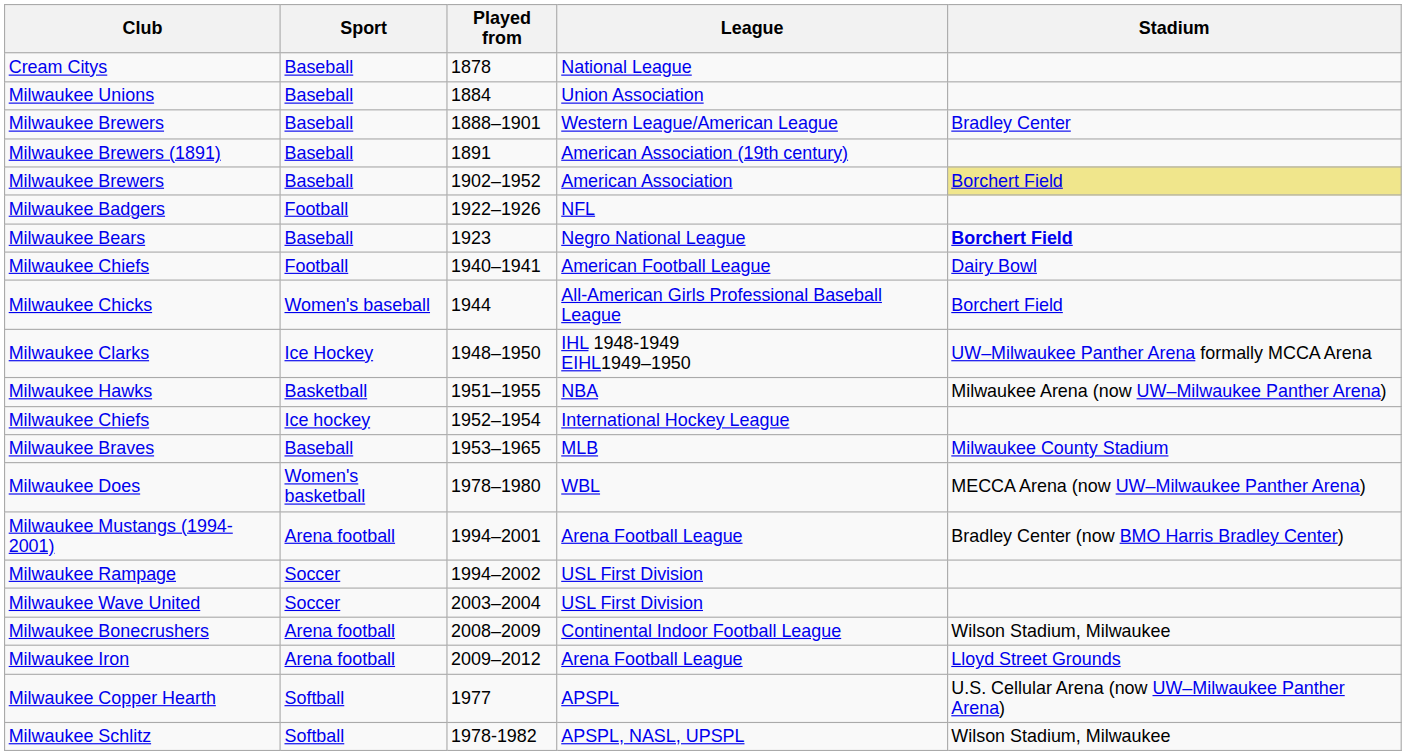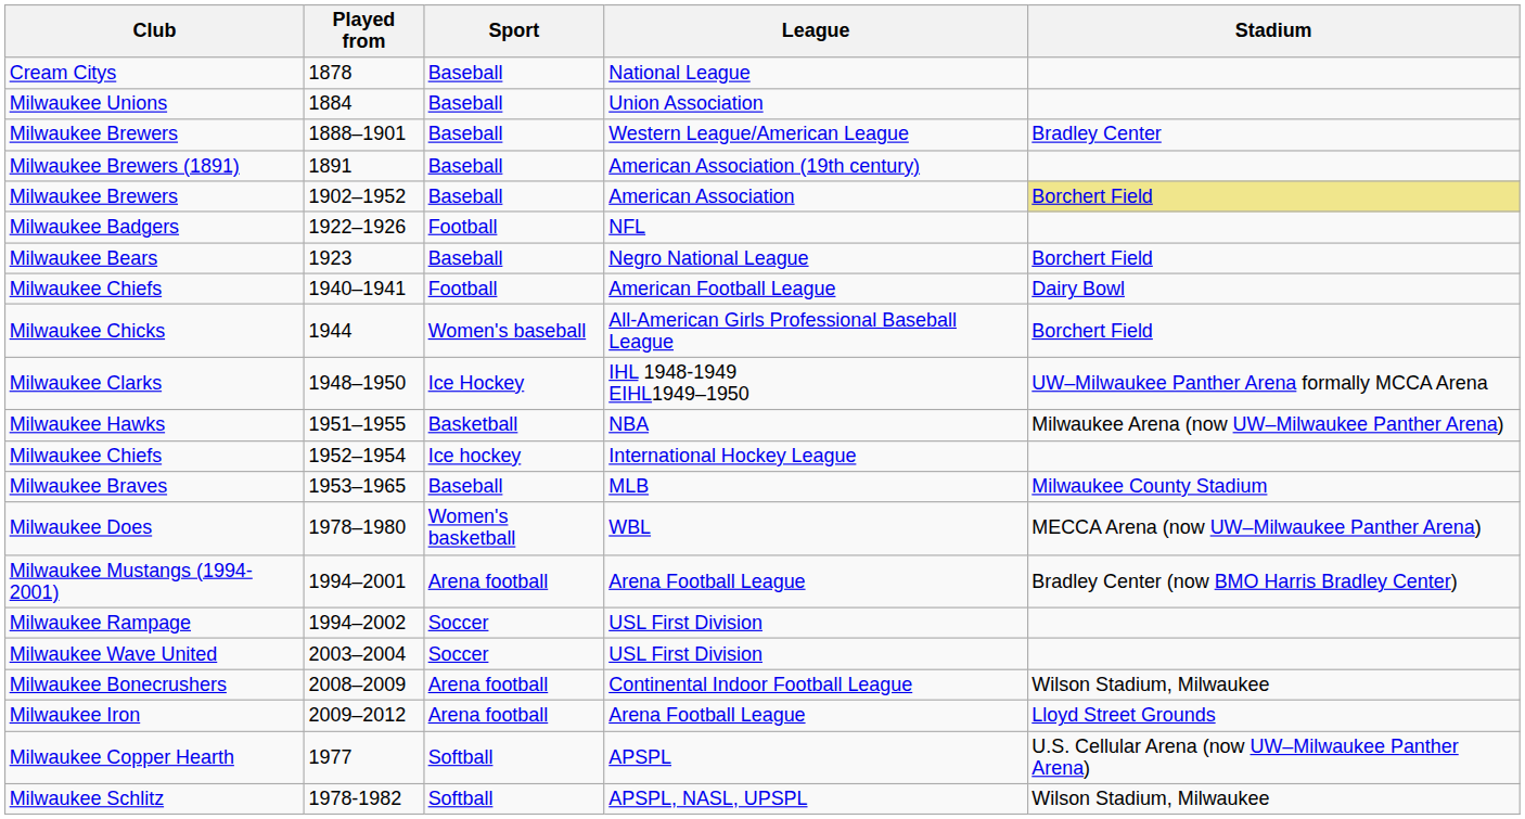 <table class="wikitable">
 <tr>
 <th>Club</th>
+<th>Played from</th>
 <th>Sport</th>
-<th>Played from</th>
 <th>League</th>
 <th>Stadium</th>
 </tr>
 <tr>
 <td><a href='#'>Cream Citys</a></td>
+<td>1878</td>
 <td><a href='#'>Baseball</a></td>
-<td>1878</td>
 <td><a href='#'>National League</a></td>
 <td></td>
 </tr>
 <tr>
 <td><a href='#'>Milwaukee Unions</a></td>
+<td>1884</td>
 <td><a href='#'>Baseball</a></td>
-<td>1884</td>
 <td><a href='#'>Union Association</a></td>
 <td></td>
 </tr>
 <tr>
 <td><a href='#'>Milwaukee Brewers</a></td>
+<td>1888–1901</td>
 <td><a href='#'>Baseball</a></td>
-<td>1888–1901</td>
 <td><a href='#'>Western League/American League</a></td>
 <td><a href='#'>Bradley Center</a></td>
 </tr>
 <tr>
 <td><a href='#'>Milwaukee Brewers (1891)</a></td>
+<td>1891</td>
 <td><a href='#'>Baseball</a></td>
-<td>1891</td>
 <td><a href='#'>American Association (19th century)</a></td>
 <td></td>
 </tr>
 <tr>
 <td><a href='#'>Milwaukee Brewers</a></td>
+<td>1902–1952</td>
 <td><a href='#'>Baseball</a></td>
-<td>1902–1952</td>
 <td><a href='#'>American Association</a></td>
 <td style="background: khaki;"><a href='#'>Borchert Field</a></td>
 </tr>
 <tr>
 <td><a href='#'>Milwaukee Badgers</a></td>
+<td>1922–1926</td>
 <td><a href='#'>Football</a></td>
-<td>1922–1926</td>
 <td><a href='#'>NFL</a></td>
 <td></td>
 </tr>
 <tr>
 <td><a href='#'>Milwaukee Bears</a></td>
+<td>1923</td>
 <td><a href='#'>Baseball</a></td>
-<td>1923</td>
 <td><a href='#'>Negro National League</a></td>
-<td><strong><a href='#'>Borchert Field</a></strong></td>
+<td><a href='#'>Borchert Field</a></td>
 </tr>
 <tr>
 <td><a href='#'>Milwaukee Chiefs</a></td>
+<td>1940–1941</td>
 <td><a href='#'>Football</a></td>
-<td>1940–1941</td>
 <td><a href='#'>American Football League</a></td>
 <td><a href='#'>Dairy Bowl</a></td>
 </tr>
 <tr>
 <td><a href='#'>Milwaukee Chicks</a></td>
+<td>1944</td>
 <td><a href='#'>Women's baseball</a></td>
-<td>1944</td>
 <td><a href='#'>All-American Girls Professional Baseball League</a></td>
 <td><a href='#'>Borchert Field</a></td>
 </tr>
 <tr>
 <td><a href='#'>Milwaukee Clarks</a></td>
+<td>1948–1950</td>
 <td><a href='#'>Ice Hockey</a></td>
-<td>1948–1950</td>
 <td><a href='#'>IHL</a> 1948-1949<br><a href='#'>EIHL</a>1949–1950</td>
 <td><a href='#'>UW–Milwaukee Panther Arena</a> formally MCCA Arena</td>
 </tr>
 <tr>
 <td><a href='#'>Milwaukee Hawks</a></td>
+<td>1951–1955</td>
 <td><a href='#'>Basketball</a></td>
-<td>1951–1955</td>
 <td><a href='#'>NBA</a></td>
 <td>Milwaukee Arena (now <a href='#'>UW–Milwaukee Panther Arena</a>)</td>
 </tr>
 <tr>
 <td><a href='#'>Milwaukee Chiefs</a></td>
+<td>1952–1954</td>
 <td><a href='#'>Ice hockey</a></td>
-<td>1952–1954</td>
 <td><a href='#'>International Hockey League</a></td>
 <td></td>
 </tr>
 <tr>
 <td><a href='#'>Milwaukee Braves</a></td>
+<td>1953–1965</td>
 <td><a href='#'>Baseball</a></td>
-<td>1953–1965</td>
 <td><a href='#'>MLB</a></td>
 <td><a href='#'>Milwaukee County Stadium</a></td>
 </tr>
 <tr>
 <td><a href='#'>Milwaukee Does</a></td>
+<td>1978–1980</td>
 <td><a href='#'>Women's basketball</a></td>
-<td>1978–1980</td>
 <td><a href='#'>WBL</a></td>
 <td>MECCA Arena (now <a href='#'>UW–Milwaukee Panther Arena</a>)</td>
 </tr>
 <tr>
 <td><a href='#'>Milwaukee Mustangs (1994-2001)</a></td>
+<td>1994–2001</td>
 <td><a href='#'>Arena football</a></td>
-<td>1994–2001</td>
 <td><a href='#'>Arena Football League</a></td>
 <td>Bradley Center (now <a href='#'>BMO Harris Bradley Center</a>)</td>
 </tr>
 <tr>
 <td><a href='#'>Milwaukee Rampage</a></td>
+<td>1994–2002</td>
 <td><a href='#'>Soccer</a></td>
-<td>1994–2002</td>
 <td><a href='#'>USL First Division</a></td>
 <td></td>
 </tr>
 <tr>
 <td><a href='#'>Milwaukee Wave United</a></td>
+<td>2003–2004</td>
 <td><a href='#'>Soccer</a></td>
-<td>2003–2004</td>
 <td><a href='#'>USL First Division</a></td>
 <td></td>
 </tr>
 <tr>
 <td><a href='#'>Milwaukee Bonecrushers</a></td>
+<td>2008–2009</td>
 <td><a href='#'>Arena football</a></td>
-<td>2008–2009</td>
 <td><a href='#'>Continental Indoor Football League</a></td>
 <td>Wilson Stadium, Milwaukee</td>
 </tr>
 <tr>
 <td><a href='#'>Milwaukee Iron</a></td>
+<td>2009–2012</td>
 <td><a href='#'>Arena football</a></td>
-<td>2009–2012</td>
 <td><a href='#'>Arena Football League</a></td>
 <td><a href='#'>Lloyd Street Grounds</a></td>
 </tr>
 <tr>
 <td><a href='#'>Milwaukee Copper Hearth</a></td>
+<td>1977</td>
 <td><a href='#'>Softball</a></td>
-<td>1977</td>
 <td><a href='#'>APSPL</a></td>
 <td>U.S. Cellular Arena (now <a href='#'>UW–Milwaukee Panther Arena</a>)</td>
 </tr>
 <tr>
 <td><a href='#'>Milwaukee Schlitz</a></td>
+<td>1978-1982</td>
 <td><a href='#'>Softball</a></td>
-<td>1978-1982</td>
 <td><a href='#'>APSPL, NASL, UPSPL</a></td>
 <td>Wilson Stadium, Milwaukee</td>
 </tr>
 </table>
